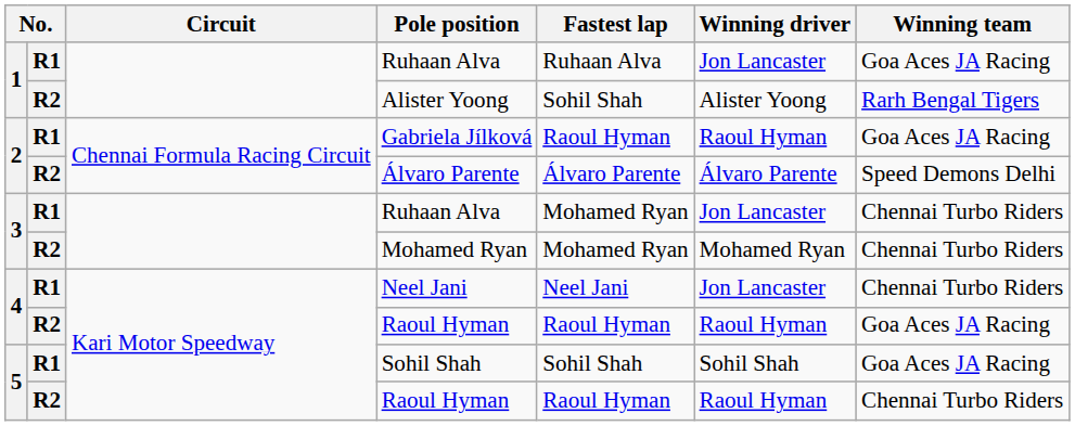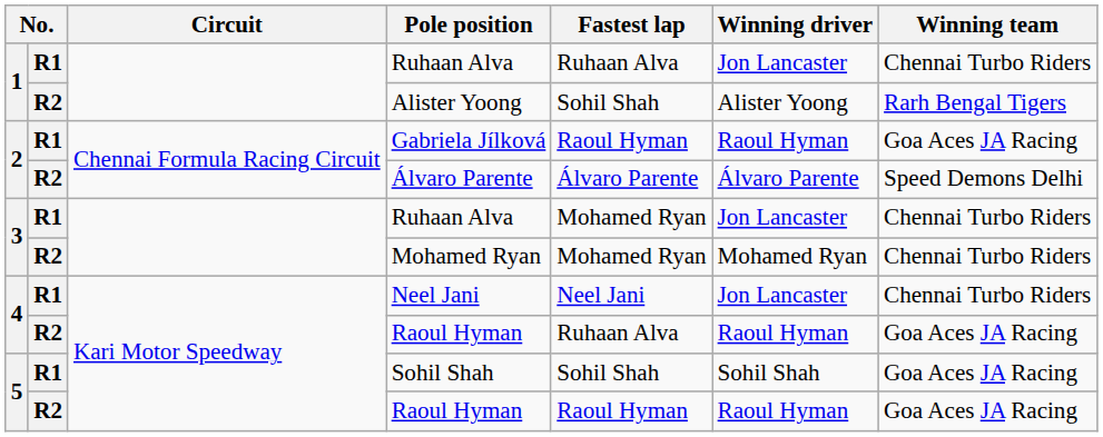 <table class="wikitable" style="font-size: 85%;">
 <tr>
 <th colspan=2>No.</th>
 <th>Circuit</th>
 <th>Pole position</th>
 <th>Fastest lap</th>
 <th>Winning driver</th>
 <th>Winning team</th>
 </tr>
 <tr>
 <th rowspan=2>1</th>
 <th>R1</th>
 <td rowspan=2></td>
 <td> Ruhaan Alva</td>
 <td> Ruhaan Alva</td>
 <td> <a href='#'>Jon Lancaster</a></td>
-<td>Goa Aces <a href='#'>JA</a> Racing</td>
+<td nowrap>Chennai Turbo Riders</td>
 </tr>
 <tr>
 <th>R2</th>
 <td> Alister Yoong</td>
 <td> Sohil Shah</td>
 <td> Alister Yoong</td>
 <td><a href='#'>Rarh Bengal Tigers</a></td>
 </tr>
 <tr>
 <th rowspan=2>2</th>
 <th>R1</th>
 <td rowspan=2><a href='#'>Chennai Formula Racing Circuit</a></td>
 <td nowrap> <a href='#'>Gabriela Jílková</a></td>
 <td> <a href='#'>Raoul Hyman</a></td>
 <td> <a href='#'>Raoul Hyman</a></td>
 <td>Goa Aces <a href='#'>JA</a> Racing</td>
 </tr>
 <tr>
 <th>R2</th>
 <td> <a href='#'>Álvaro Parente</a></td>
 <td> <a href='#'>Álvaro Parente</a></td>
 <td> <a href='#'>Álvaro Parente</a></td>
 <td>Speed Demons Delhi</td>
 </tr>
 <tr>
 <th rowspan=2>3</th>
 <th>R1</th>
 <td rowspan=2></td>
 <td> Ruhaan Alva</td>
 <td nowrap> Mohamed Ryan</td>
 <td> <a href='#'>Jon Lancaster</a></td>
 <td>Chennai Turbo Riders</td>
 </tr>
 <tr>
 <th>R2</th>
 <td> Mohamed Ryan</td>
 <td nowrap> Mohamed Ryan</td>
 <td nowrap> Mohamed Ryan</td>
 <td>Chennai Turbo Riders</td>
 </tr>
 <tr>
 <th rowspan=2>4</th>
 <th>R1</th>
 <td rowspan="4"><a href='#'>Kari Motor Speedway</a></td>
 <td> <a href='#'>Neel Jani</a></td>
 <td> <a href='#'>Neel Jani</a></td>
 <td> <a href='#'>Jon Lancaster</a></td>
 <td>Chennai Turbo Riders</td>
 </tr>
 <tr>
 <th>R2</th>
 <td> <a href='#'>Raoul Hyman</a></td>
-<td> <a href='#'>Raoul Hyman</a></td>
+<td> Ruhaan Alva</td>
 <td> <a href='#'>Raoul Hyman</a></td>
 <td>Goa Aces <a href='#'>JA</a> Racing</td>
 </tr>
 <tr>
 <th rowspan=2>5</th>
 <th>R1</th>
 <td> Sohil Shah</td>
 <td> Sohil Shah</td>
 <td> Sohil Shah</td>
 <td>Goa Aces <a href='#'>JA</a> Racing</td>
 </tr>
 <tr>
 <th>R2</th>
 <td> <a href='#'>Raoul Hyman</a></td>
 <td> <a href='#'>Raoul Hyman</a></td>
 <td> <a href='#'>Raoul Hyman</a></td>
-<td nowrap>Chennai Turbo Riders</td>
+<td>Goa Aces <a href='#'>JA</a> Racing</td>
 </tr>
 </table>
